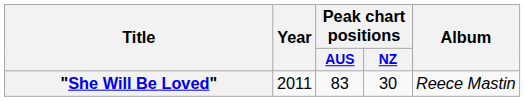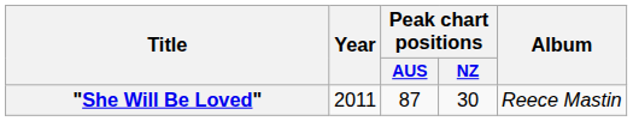 <table class="wikitable plainrowheaders" style="text-align:center;" border="1">
 <tr>
 <th scope="col" rowspan="2" style="width:16em;">Title</th>
 <th scope="col" rowspan="2" style="width:1em;">Year</th>
 <th scope="col" colspan="2">Peak chart positions</th>
 <th scope="col" rowspan="2">Album</th>
 </tr>
 <tr>
 <th scope="col" style="width:3em;font-size:85%;"><a href='#'>AUS</a><br></th>
 <th scope="col" style="width:3em;font-size:85%;"><a href='#'>NZ</a><br></th>
 </tr>
 <tr>
 <th scope="row">"<a href='#'>She Will Be Loved</a>"</th>
 <td>2011</td>
-<td>83</td>
+<td>87</td>
 <td>30</td>
 <td><em>Reece Mastin</em></td>
 </tr>
 </table>
